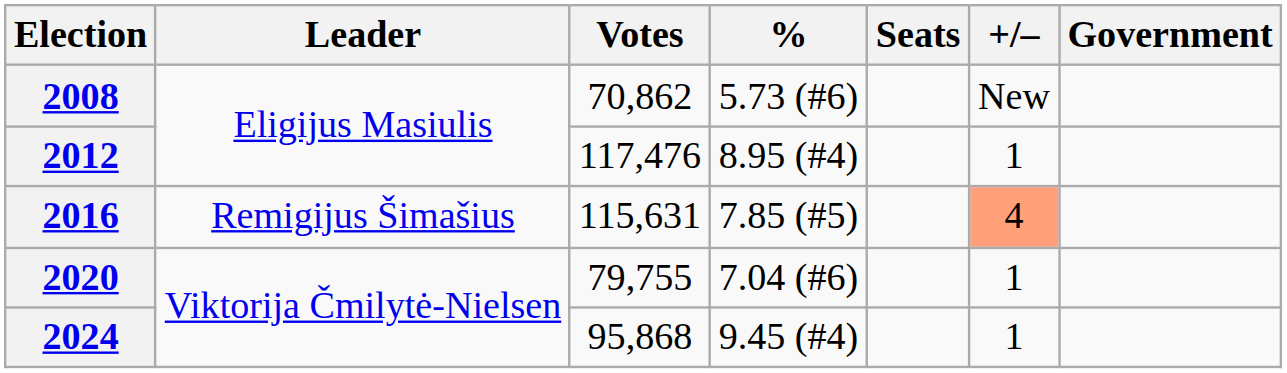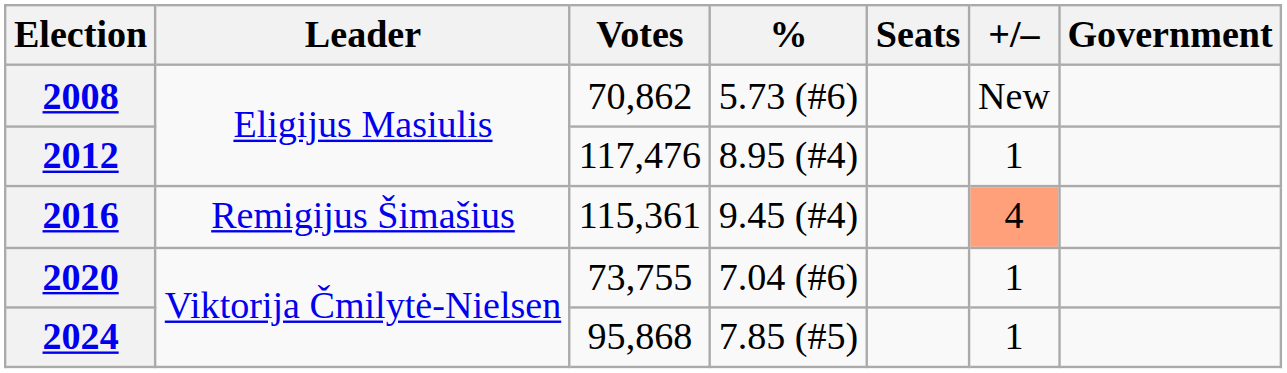 <table class=wikitable style="text-align: center;">
 <tr>
 <th>Election</th>
 <th>Leader</th>
 <th>Votes</th>
 <th>%</th>
 <th>Seats</th>
 <th>+/–</th>
 <th>Government</th>
 </tr>
 <tr>
 <th><a href='#'>2008</a></th>
 <td rowspan="2"><a href='#'>Eligijus Masiulis</a></td>
 <td>70,862</td>
 <td>5.73 (#6)</td>
 <td></td>
 <td>New</td>
 <td></td>
 </tr>
 <tr>
 <th><a href='#'>2012</a></th>
 <td>117,476</td>
 <td>8.95 (#4)</td>
 <td></td>
 <td> 1</td>
 <td></td>
 </tr>
 <tr>
 <th><a href='#'>2016</a></th>
 <td><a href='#'>Remigijus Šimašius</a></td>
-<td>115,631</td>
-<td>7.85 (#5)</td>
+<td>115,361</td>
+<td>9.45 (#4)</td>
 <td></td>
 <td style="background: lightsalmon;"> 4</td>
 <td></td>
 </tr>
 <tr>
 <th><a href='#'>2020</a></th>
 <td rowspan="2"><a href='#'>Viktorija Čmilytė-Nielsen</a></td>
-<td>79,755</td>
+<td>73,755</td>
 <td>7.04 (#6)</td>
 <td></td>
 <td> 1</td>
 <td></td>
 </tr>
 <tr>
 <th><a href='#'>2024</a></th>
 <td>95,868</td>
-<td>9.45 (#4)</td>
+<td>7.85 (#5)</td>
 <td></td>
 <td> 1</td>
 <td></td>
 </tr>
 </table>
